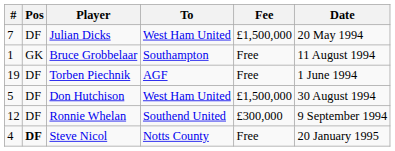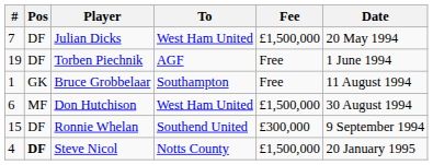 <table class="wikitable" style="text-align:center; font-size:95%; text-align:left">
 <tr>
 <th>#</th>
 <th>Pos</th>
 <th>Player</th>
 <th>To</th>
 <th>Fee</th>
 <th>Date</th>
 </tr>
 <tr>
 <td>7</td>
 <td>DF</td>
 <td> <a href='#'>Julian Dicks</a></td>
 <td> <a href='#'>West Ham United</a></td>
 <td>£1,500,000</td>
 <td>20 May 1994</td>
 </tr>
 <tr>
+<td>19</td>
+<td>DF</td>
+<td> <a href='#'>Torben Piechnik</a></td>
+<td> <a href='#'>AGF</a></td>
+<td>Free</td>
+<td>1 June 1994</td>
+</tr>
+<tr>
 <td>1</td>
 <td>GK</td>
 <td> <a href='#'>Bruce Grobbelaar</a></td>
 <td> <a href='#'>Southampton</a></td>
 <td>Free</td>
 <td>11 August 1994</td>
 </tr>
 <tr>
-<td>19</td>
-<td>DF</td>
-<td> <a href='#'>Torben Piechnik</a></td>
-<td> <a href='#'>AGF</a></td>
-<td>Free</td>
-<td>1 June 1994</td>
-</tr>
-<tr>
-<td>5</td>
-<td>DF</td>
+<td>6</td>
+<td>MF</td>
 <td> <a href='#'>Don Hutchison</a></td>
 <td> <a href='#'>West Ham United</a></td>
 <td>£1,500,000</td>
 <td>30 August 1994</td>
 </tr>
 <tr>
-<td>12</td>
+<td>15</td>
 <td>DF</td>
 <td> <a href='#'>Ronnie Whelan</a></td>
 <td> <a href='#'>Southend United</a></td>
 <td>£300,000</td>
 <td>9 September 1994</td>
 </tr>
 <tr>
 <td>4</td>
 <td><strong>DF</strong></td>
 <td> <a href='#'>Steve Nicol</a></td>
 <td> <a href='#'>Notts County</a></td>
-<td>Free</td>
+<td>£1,500,000</td>
 <td>20 January 1995</td>
 </tr>
 </table>
